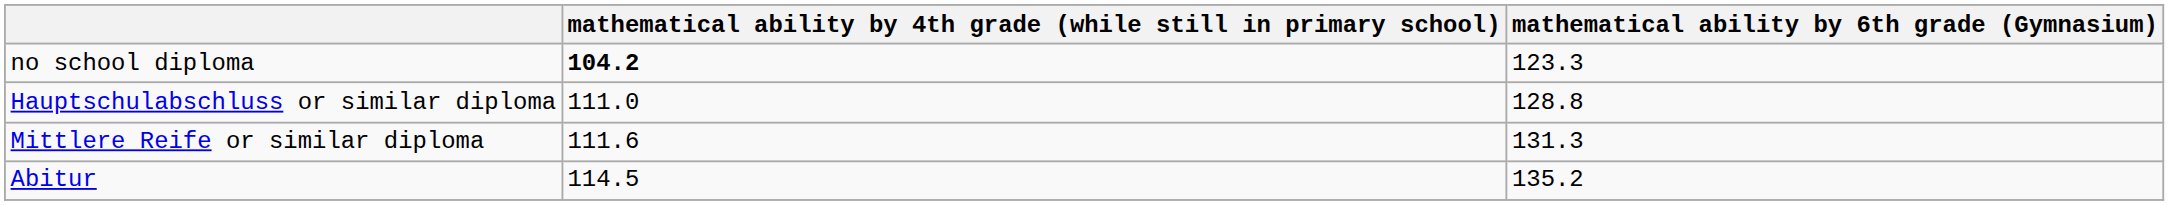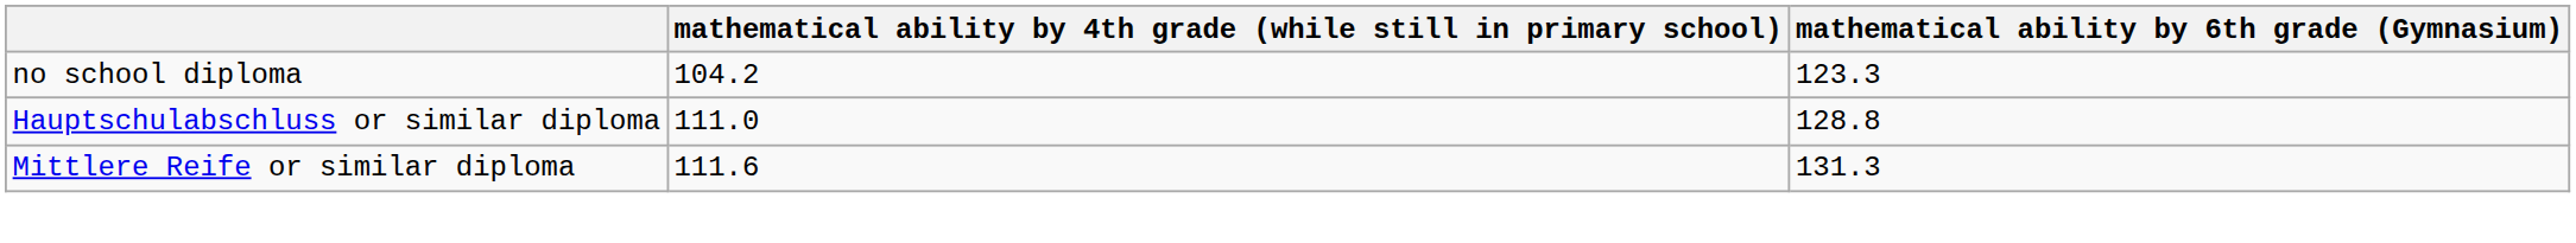 <table class="wikitable sortable">
 <tr>
 <th></th>
 <th>mathematical ability by 4th grade (while still in primary school)</th>
 <th>mathematical ability by 6th grade (Gymnasium)</th>
 </tr>
 <tr>
 <td>no school diploma</td>
-<td><strong>104.2</strong></td>
+<td>104.2</td>
 <td>123.3</td>
 </tr>
 <tr>
 <td><a href='#'>Hauptschulabschluss</a> or similar diploma</td>
 <td>111.0</td>
 <td>128.8</td>
 </tr>
 <tr>
 <td><a href='#'>Mittlere Reife</a> or similar diploma</td>
 <td>111.6</td>
 <td>131.3</td>
 </tr>
-<tr>
-<td><a href='#'>Abitur</a></td>
-<td>114.5</td>
-<td>135.2</td>
-</tr>
 </table>
